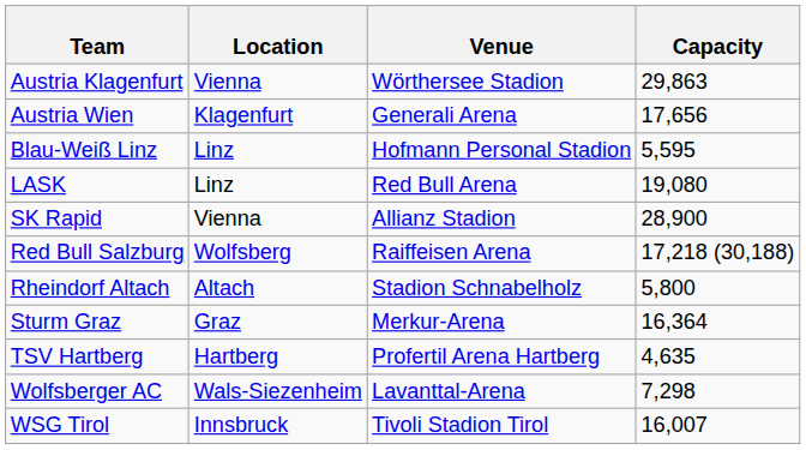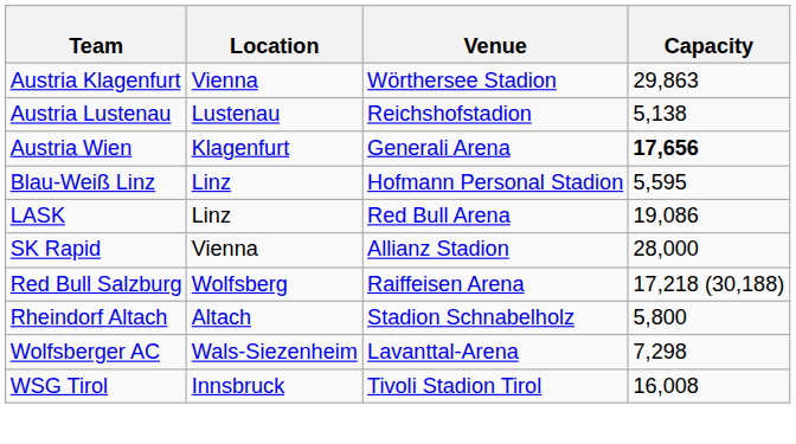 <table class="wikitable sortable">
 <tr>
 <th><br>Team</th>
 <th><br>Location</th>
 <th><br>Venue</th>
 <th><br>Capacity</th>
 </tr>
 <tr>
 <td><a href='#'>Austria Klagenfurt</a></td>
 <td><a href='#'>Vienna</a></td>
 <td><a href='#'>Wörthersee Stadion</a></td>
 <td>29,863</td>
 </tr>
 <tr>
+<td><a href='#'>Austria Lustenau</a></td>
+<td><a href='#'>Lustenau</a></td>
+<td><a href='#'>Reichshofstadion</a></td>
+<td>5,138</td>
+</tr>
+<tr>
 <td><a href='#'>Austria Wien</a></td>
 <td><a href='#'>Klagenfurt</a></td>
 <td><a href='#'>Generali Arena</a></td>
-<td>17,656</td>
+<td><strong>17,656</strong></td>
 </tr>
 <tr>
 <td><a href='#'>Blau-Weiß Linz</a></td>
 <td><a href='#'>Linz</a></td>
 <td><a href='#'>Hofmann Personal Stadion</a></td>
 <td>5,595</td>
 </tr>
 <tr>
 <td><a href='#'>LASK</a></td>
 <td>Linz</td>
 <td><a href='#'>Red Bull Arena</a></td>
-<td>19,080</td>
+<td>19,086</td>
 </tr>
 <tr>
 <td><a href='#'>SK Rapid</a></td>
 <td>Vienna</td>
 <td><a href='#'>Allianz Stadion</a></td>
-<td>28,900</td>
+<td>28,000</td>
 </tr>
 <tr>
 <td><a href='#'>Red Bull Salzburg</a></td>
 <td><a href='#'>Wolfsberg</a></td>
 <td><a href='#'>Raiffeisen Arena</a></td>
 <td>17,218 (30,188)</td>
 </tr>
 <tr>
 <td><a href='#'>Rheindorf Altach</a></td>
 <td><a href='#'>Altach</a></td>
 <td><a href='#'>Stadion Schnabelholz</a></td>
 <td>5,800</td>
 </tr>
 <tr>
-<td><a href='#'>Sturm Graz</a></td>
-<td><a href='#'>Graz</a></td>
-<td><a href='#'>Merkur-Arena</a></td>
-<td>16,364</td>
-</tr>
-<tr>
-<td><a href='#'>TSV Hartberg</a></td>
-<td><a href='#'>Hartberg</a></td>
-<td><a href='#'>Profertil Arena Hartberg</a></td>
-<td>4,635</td>
-</tr>
-<tr>
 <td><a href='#'>Wolfsberger AC</a></td>
 <td><a href='#'>Wals-Siezenheim</a></td>
 <td><a href='#'>Lavanttal-Arena</a></td>
 <td>7,298</td>
 </tr>
 <tr>
 <td><a href='#'>WSG Tirol</a></td>
 <td><a href='#'>Innsbruck</a></td>
 <td><a href='#'>Tivoli Stadion Tirol</a></td>
-<td>16,007</td>
+<td>16,008</td>
 </tr>
 </table>
